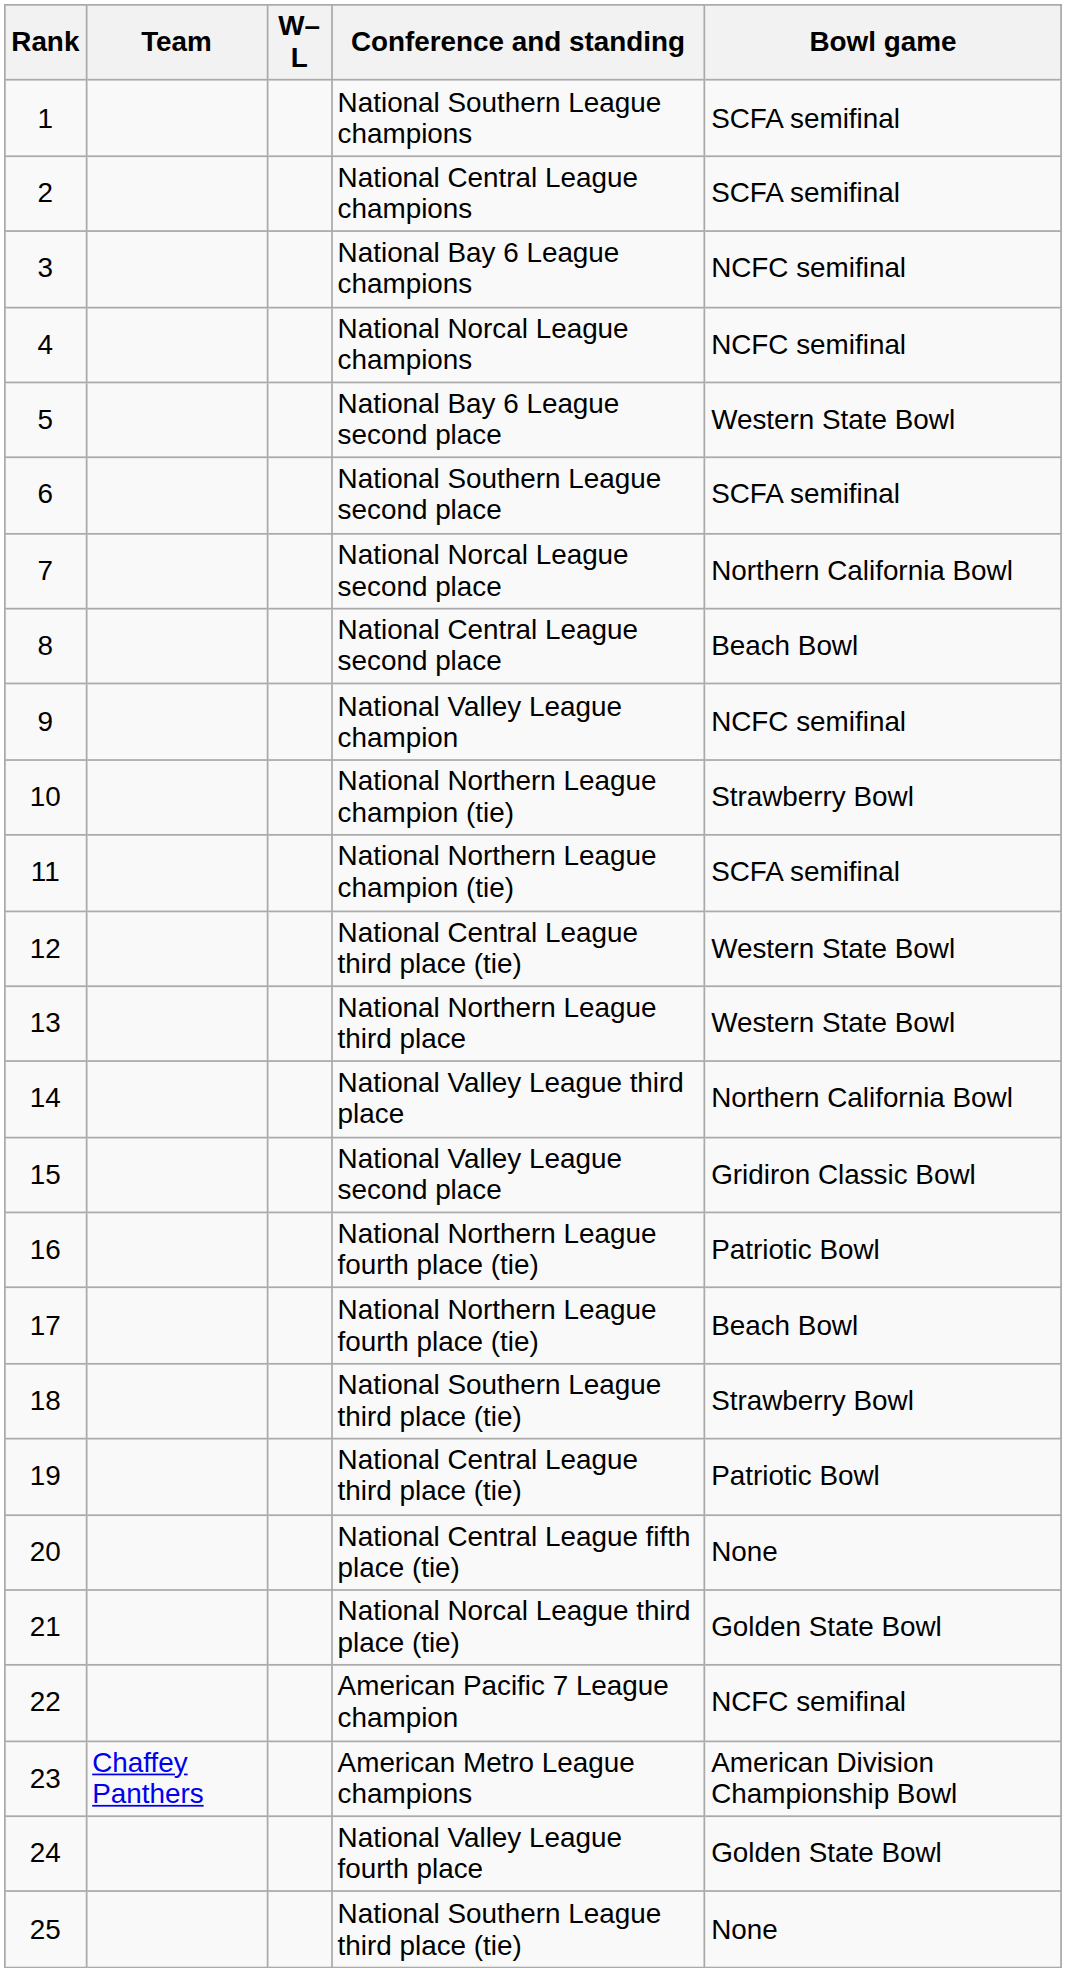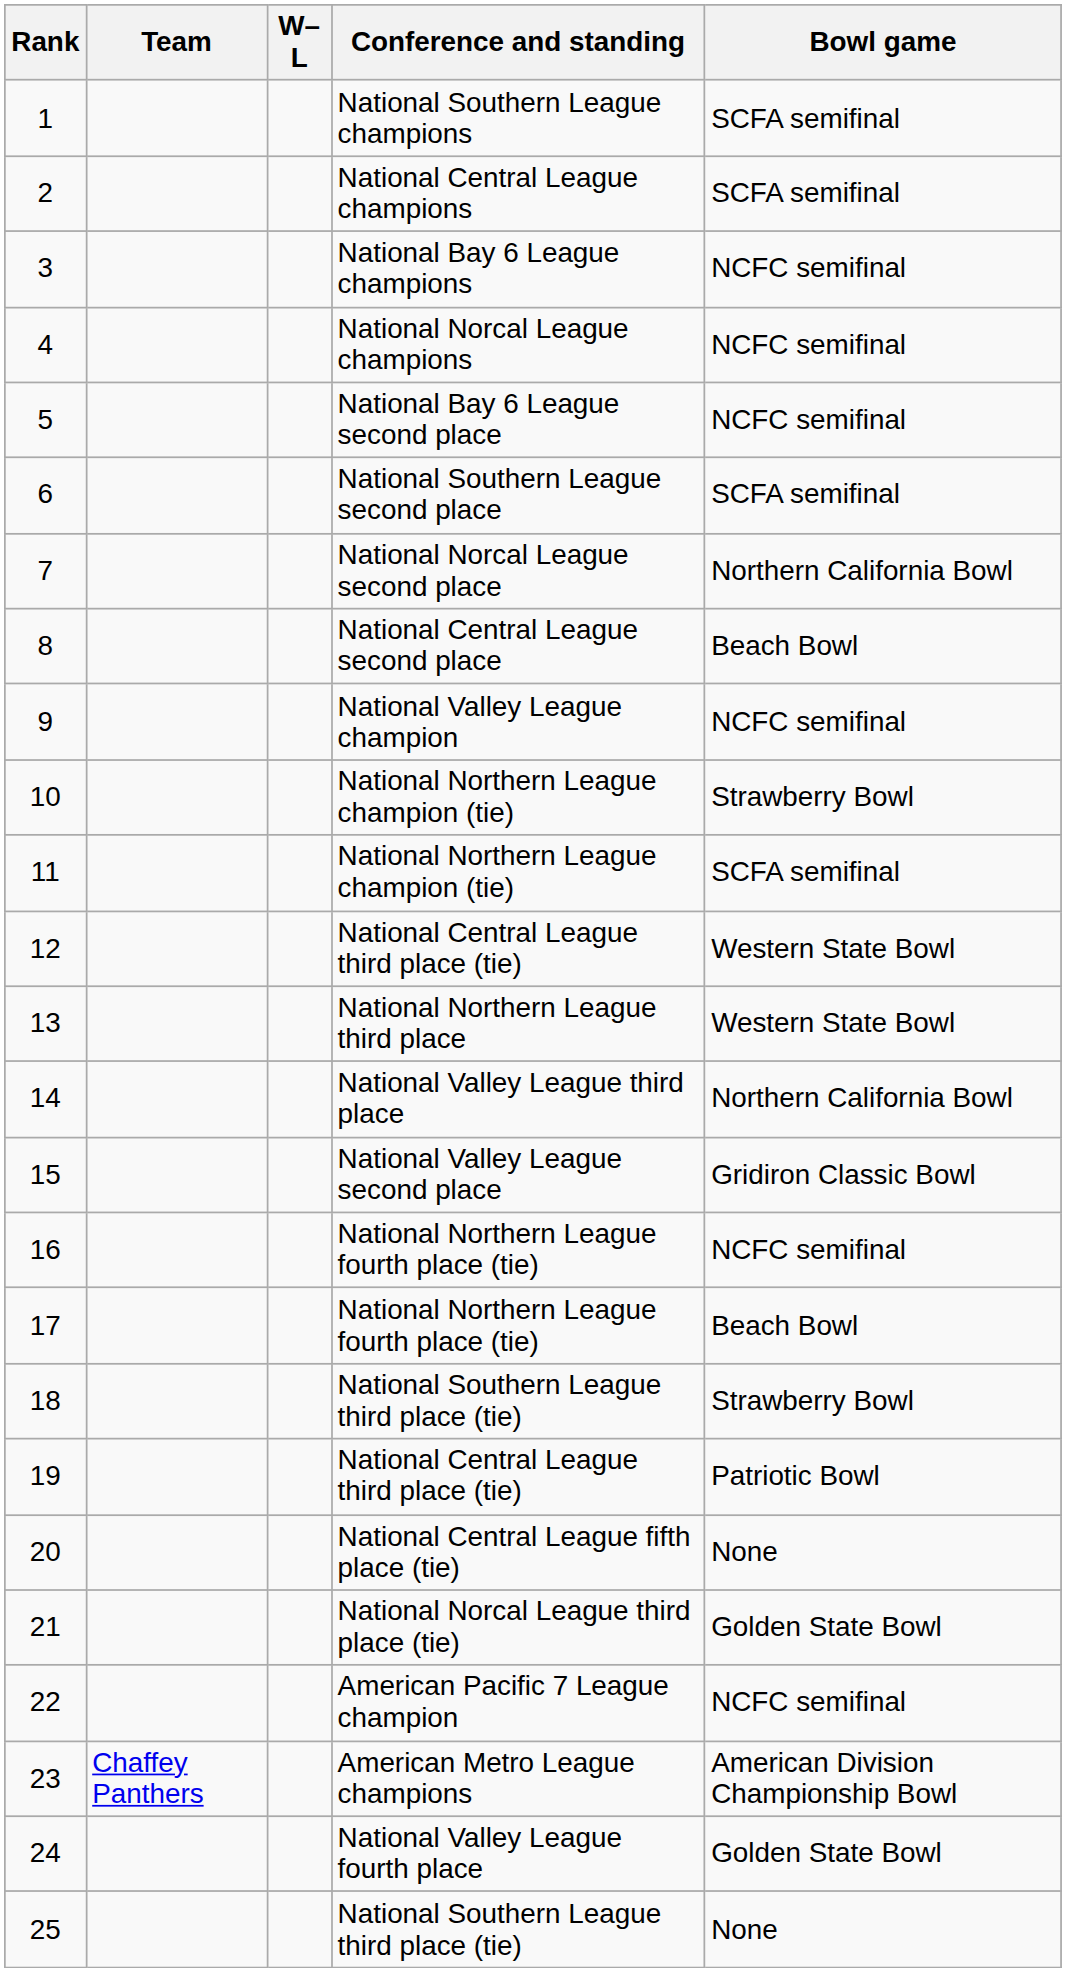 <table class="wikitable sortable">
 <tr>
 <th>Rank</th>
 <th>Team</th>
 <th>W–L</th>
 <th>Conference and standing</th>
 <th>Bowl game</th>
 </tr>
 <tr>
 <td align=center>1</td>
 <td></td>
 <td align="center"></td>
 <td>National Southern League champions</td>
 <td>SCFA semifinal</td>
 </tr>
 <tr>
 <td align=center>2</td>
 <td></td>
 <td align="center"></td>
 <td>National Central League champions</td>
 <td>SCFA semifinal</td>
 </tr>
 <tr>
 <td align=center>3</td>
 <td></td>
 <td align="center"></td>
 <td>National Bay 6 League champions</td>
 <td>NCFC semifinal</td>
 </tr>
 <tr>
 <td align=center>4</td>
 <td></td>
 <td align="center"></td>
 <td>National Norcal League champions</td>
 <td>NCFC semifinal</td>
 </tr>
 <tr>
 <td align=center>5</td>
 <td></td>
 <td align="center"></td>
 <td>National Bay 6 League second place</td>
-<td>Western State Bowl</td>
+<td>NCFC semifinal</td>
 </tr>
 <tr>
 <td align=center>6</td>
 <td></td>
 <td align="center"></td>
 <td>National Southern League second place</td>
 <td>SCFA semifinal</td>
 </tr>
 <tr>
 <td align=center>7</td>
 <td></td>
 <td align="center"></td>
 <td>National Norcal League second place</td>
 <td>Northern California Bowl</td>
 </tr>
 <tr>
 <td align=center>8</td>
 <td></td>
 <td align="center"></td>
 <td>National Central League second place</td>
 <td>Beach Bowl</td>
 </tr>
 <tr>
 <td align=center>9</td>
 <td></td>
 <td align="center"></td>
 <td>National Valley League champion</td>
 <td>NCFC semifinal</td>
 </tr>
 <tr>
 <td align=center>10</td>
 <td></td>
 <td align="center"></td>
 <td>National Northern League champion (tie)</td>
 <td>Strawberry Bowl</td>
 </tr>
 <tr>
 <td align=center>11</td>
 <td></td>
 <td align="center"></td>
 <td>National Northern League champion (tie)</td>
 <td>SCFA semifinal</td>
 </tr>
 <tr>
 <td align=center>12</td>
 <td></td>
 <td align="center"></td>
 <td>National Central League third place (tie)</td>
 <td>Western State Bowl</td>
 </tr>
 <tr>
 <td align=center>13</td>
 <td></td>
 <td align="center"></td>
 <td>National Northern League third place</td>
 <td>Western State Bowl</td>
 </tr>
 <tr>
 <td align=center>14</td>
 <td></td>
 <td align="center"></td>
 <td>National Valley League third place</td>
 <td>Northern California Bowl</td>
 </tr>
 <tr>
 <td align=center>15</td>
 <td></td>
 <td align="center"></td>
 <td>National Valley League second place</td>
 <td>Gridiron Classic Bowl</td>
 </tr>
 <tr>
 <td align=center>16</td>
 <td></td>
 <td align="center"></td>
 <td>National Northern League fourth place (tie)</td>
-<td>Patriotic Bowl</td>
+<td>NCFC semifinal</td>
 </tr>
 <tr>
 <td align=center>17</td>
 <td></td>
 <td align="center"></td>
 <td>National Northern League fourth place (tie)</td>
 <td>Beach Bowl</td>
 </tr>
 <tr>
 <td align=center>18</td>
 <td></td>
 <td align="center"></td>
 <td>National Southern League third place (tie)</td>
 <td>Strawberry Bowl</td>
 </tr>
 <tr>
 <td align=center>19</td>
 <td></td>
 <td align="center"></td>
 <td>National Central League third place (tie)</td>
 <td>Patriotic Bowl</td>
 </tr>
 <tr>
 <td align=center>20</td>
 <td></td>
 <td align="center"></td>
 <td>National Central League fifth place (tie)</td>
 <td>None</td>
 </tr>
 <tr>
 <td align=center>21</td>
 <td></td>
 <td align="center"></td>
 <td>National Norcal League third place (tie)</td>
 <td>Golden State Bowl</td>
 </tr>
 <tr>
 <td align=center>22</td>
 <td></td>
 <td align="center"></td>
 <td>American Pacific 7 League champion</td>
 <td>NCFC semifinal</td>
 </tr>
 <tr>
 <td align=center>23</td>
 <td><a href='#'>Chaffey Panthers</a></td>
 <td align="center"></td>
 <td>American Metro League champions</td>
 <td>American Division Championship Bowl</td>
 </tr>
 <tr>
 <td align=center>24</td>
 <td></td>
 <td align="center"></td>
 <td>National Valley League fourth place</td>
 <td>Golden State Bowl</td>
 </tr>
 <tr>
 <td align=center>25</td>
 <td></td>
 <td align="center"></td>
 <td>National Southern League third place (tie)</td>
 <td>None</td>
 </tr>
 </table>
